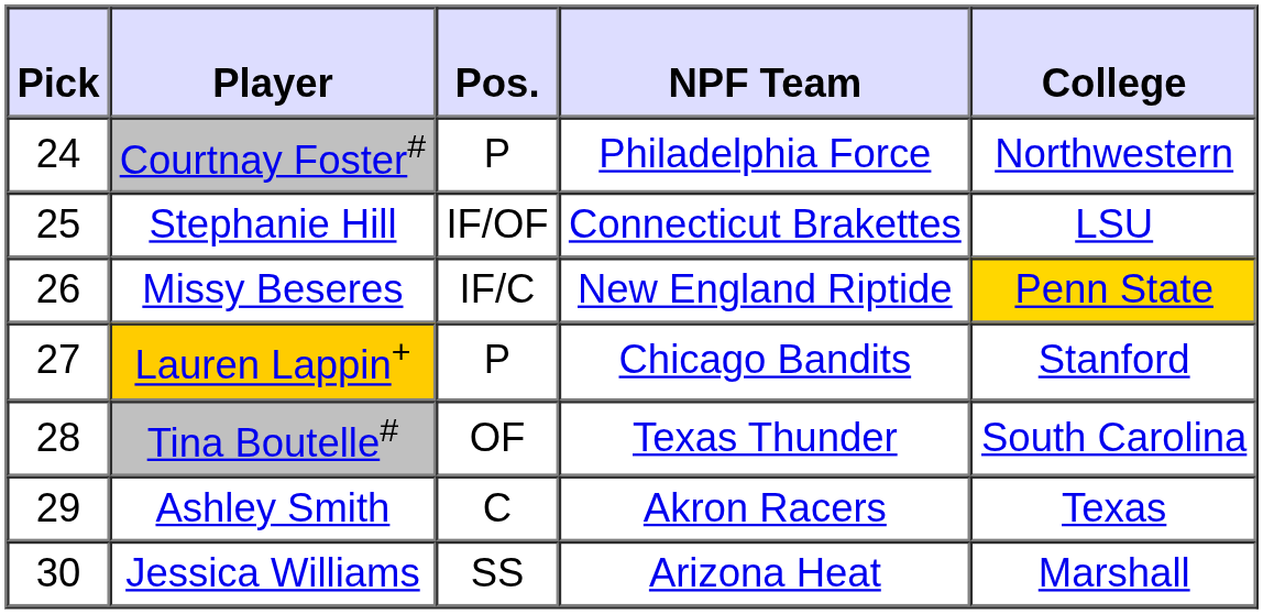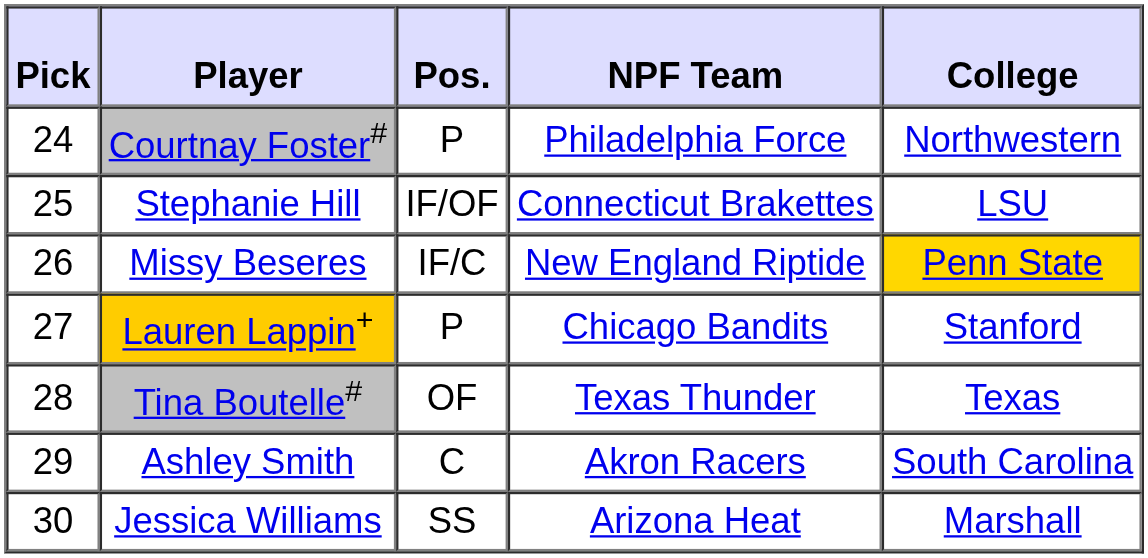 <table style="text-align: center" border="1" cellpadding="3" cellspacing="0">
 <tr>
 <th style="background:#ddf;"><br>Pick</th>
 <th style="background:#ddf;"><br>Player</th>
 <th style="background:#ddf;"><br>Pos.</th>
 <th style="background:#ddf;"><br>NPF Team</th>
 <th style="background:#ddf;"><br>College</th>
 </tr>
 <tr>
 <td>24</td>
 <td style="background:#C0C0C0;"><a href='#'>Courtnay Foster</a><sup>#</sup></td>
 <td>P</td>
 <td><a href='#'>Philadelphia Force</a></td>
 <td><a href='#'>Northwestern</a></td>
 </tr>
 <tr>
 <td>25</td>
 <td><a href='#'>Stephanie Hill</a></td>
 <td>IF/OF</td>
 <td><a href='#'>Connecticut Brakettes</a></td>
 <td><a href='#'>LSU</a></td>
 </tr>
 <tr>
 <td>26</td>
 <td><a href='#'>Missy Beseres</a></td>
 <td>IF/C</td>
 <td><a href='#'>New England Riptide</a></td>
 <td style="background: gold;"><a href='#'>Penn State</a></td>
 </tr>
 <tr>
 <td>27</td>
 <td style="background:#FFCC00;"><a href='#'>Lauren Lappin</a><sup>+</sup></td>
 <td>P</td>
 <td><a href='#'>Chicago Bandits</a></td>
 <td><a href='#'>Stanford</a></td>
 </tr>
 <tr>
 <td>28</td>
 <td style="background:#C0C0C0;"><a href='#'>Tina Boutelle</a><sup>#</sup></td>
 <td>OF</td>
 <td><a href='#'>Texas Thunder</a></td>
-<td><a href='#'>South Carolina</a></td>
+<td><a href='#'>Texas</a></td>
 </tr>
 <tr>
 <td>29</td>
 <td><a href='#'>Ashley Smith</a></td>
 <td>C</td>
 <td><a href='#'>Akron Racers</a></td>
-<td><a href='#'>Texas</a></td>
+<td><a href='#'>South Carolina</a></td>
 </tr>
 <tr>
 <td>30</td>
 <td><a href='#'>Jessica Williams</a></td>
 <td>SS</td>
 <td><a href='#'>Arizona Heat</a></td>
 <td><a href='#'>Marshall</a></td>
 </tr>
 </table>
